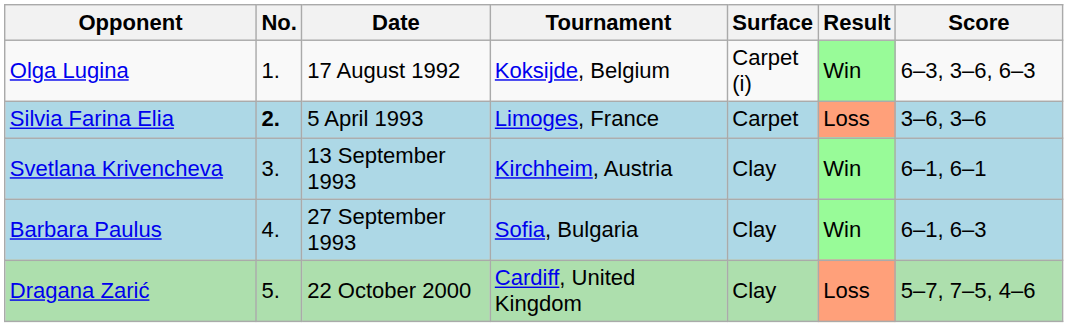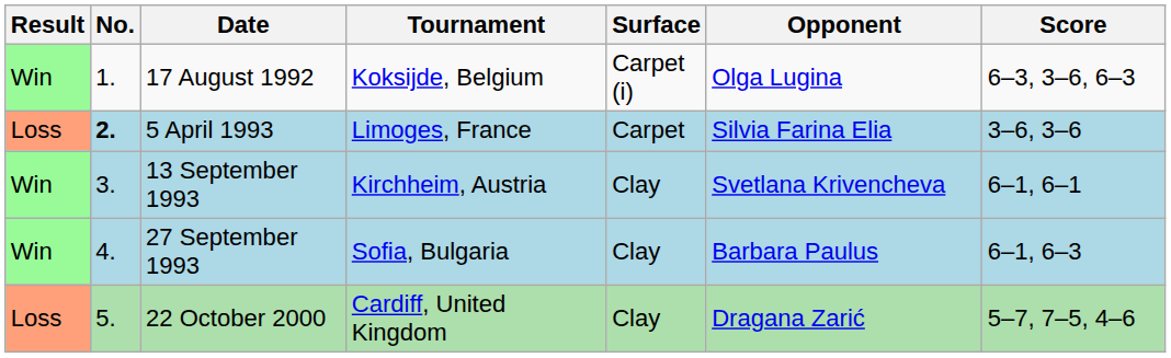 <table class="sortable wikitable" style="font-size:97%;">
 <tr>
-<th width=170>Opponent</th>
+<th width=40>Result</th>
 <th width=20>No.</th>
 <th width=125>Date</th>
 <th width=160>Tournament</th>
 <th width=55>Surface</th>
-<th width=40>Result</th>
+<th width=170>Opponent</th>
 <th width=110>Score</th>
 </tr>
 <tr>
-<td> <a href='#'>Olga Lugina</a></td>
+<td style="background:#98fb98;">Win</td>
 <td>1.</td>
 <td>17 August 1992</td>
 <td><a href='#'>Koksijde</a>, Belgium</td>
 <td>Carpet (i)</td>
-<td style="background:#98fb98;">Win</td>
+<td> <a href='#'>Olga Lugina</a></td>
 <td>6–3, 3–6, 6–3</td>
 </tr>
 <tr bgcolor="lightblue">
-<td> <a href='#'>Silvia Farina Elia</a></td>
+<td style="background:#ffa07a;">Loss</td>
 <td><strong>2.</strong></td>
 <td>5 April 1993</td>
 <td><a href='#'>Limoges</a>, France</td>
 <td>Carpet</td>
-<td style="background:#ffa07a;">Loss</td>
+<td> <a href='#'>Silvia Farina Elia</a></td>
 <td>3–6, 3–6</td>
 </tr>
 <tr bgcolor="lightblue">
-<td> <a href='#'>Svetlana Krivencheva</a></td>
+<td style="background:#98fb98;">Win</td>
 <td>3.</td>
 <td>13 September 1993</td>
 <td><a href='#'>Kirchheim</a>, Austria</td>
 <td>Clay</td>
-<td style="background:#98fb98;">Win</td>
+<td> <a href='#'>Svetlana Krivencheva</a></td>
 <td>6–1, 6–1</td>
 </tr>
 <tr bgcolor="lightblue">
-<td> <a href='#'>Barbara Paulus</a></td>
+<td style="background:#98fb98;">Win</td>
 <td>4.</td>
 <td>27 September 1993</td>
 <td><a href='#'>Sofia</a>, Bulgaria</td>
 <td>Clay</td>
-<td style="background:#98fb98;">Win</td>
+<td> <a href='#'>Barbara Paulus</a></td>
 <td>6–1, 6–3</td>
 </tr>
 <tr style="background:#addfad;">
-<td> <a href='#'>Dragana Zarić</a></td>
+<td style="background:#ffa07a;">Loss</td>
 <td>5.</td>
 <td>22 October 2000</td>
 <td><a href='#'>Cardiff</a>, United Kingdom</td>
 <td>Clay</td>
-<td style="background:#ffa07a;">Loss</td>
+<td> <a href='#'>Dragana Zarić</a></td>
 <td>5–7, 7–5, 4–6</td>
 </tr>
 </table>
